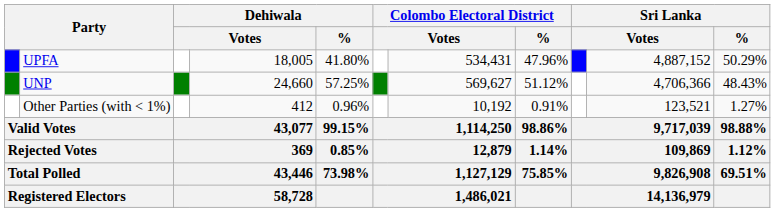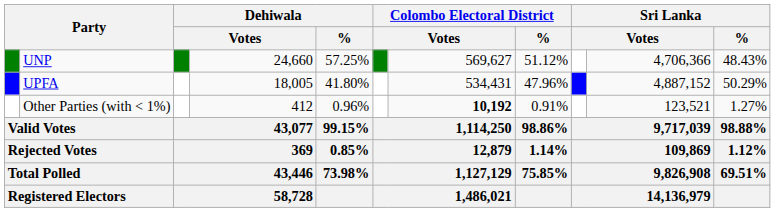 <table class="wikitable">
 <tr>
 <th colspan="2" width="144px"rowspan="2">Party</th>
 <th colspan="3" width="216px">Dehiwala</th>
 <th colspan="3" width="216px"><a href='#'>Colombo Electoral District</a></th>
 <th colspan="3" width="216px">Sri Lanka</th>
 </tr>
 <tr>
 <th colspan="2" width="144px">Votes</th>
 <th>%</th>
 <th colspan="2" width="144px">Votes</th>
 <th>%</th>
 <th colspan="2" width="144px">Votes</th>
 <th>%</th>
 </tr>
 <tr>
+<td style="background-color:green;" width="10px"></td>
+<td style="text-align:left;"><a href='#'>UNP</a></td>
+<td style="background-color:green;" width="10px"></td>
+<td style="text-align:right;">24,660</td>
+<td style="text-align:right;">57.25%</td>
+<td style="background-color:green;" width="10px"></td>
+<td style="text-align:right;">569,627</td>
+<td style="text-align:right;">51.12%</td>
+<td style="background-color:white;" width="10px"></td>
+<td style="text-align:right;">4,706,366</td>
+<td style="text-align:right;">48.43%</td>
+</tr>
+<tr>
 <td style="background-color:blue;" width="10px"></td>
 <td style="text-align:left;"><a href='#'>UPFA</a></td>
 <td style="background-color:white;" width="10px"></td>
 <td style="text-align:right;">18,005</td>
 <td style="text-align:right;">41.80%</td>
 <td style="background-color:white;" width="10px"></td>
 <td style="text-align:right;">534,431</td>
 <td style="text-align:right;">47.96%</td>
 <td style="background-color:blue;" width="10px"></td>
 <td style="text-align:right;">4,887,152</td>
 <td style="text-align:right;">50.29%</td>
 </tr>
 <tr>
-<td style="background-color:green;" width="10px"></td>
-<td style="text-align:left;"><a href='#'>UNP</a></td>
-<td style="background-color:green;" width="10px"></td>
-<td style="text-align:right;">24,660</td>
-<td style="text-align:right;">57.25%</td>
-<td style="background-color:green;" width="10px"></td>
-<td style="text-align:right;">569,627</td>
-<td style="text-align:right;">51.12%</td>
-<td style="background-color:white;" width="10px"></td>
-<td style="text-align:right;">4,706,366</td>
-<td style="text-align:right;">48.43%</td>
-</tr>
-<tr>
 <td style="background-color:white;" width="10px"></td>
 <td style="text-align:left;">Other Parties (with < 1%)</td>
 <td style="background-color:white;" width="10px"></td>
 <td style="text-align:right;">412</td>
 <td style="text-align:right;">0.96%</td>
 <td style="background-color:white;" width="10px"></td>
-<td style="text-align:right;">10,192</td>
+<td style="text-align:right;"><strong>10,192</strong></td>
 <td style="text-align:right;">0.91%</td>
 <td style="background-color:white;" width="10px"></td>
 <td style="text-align:right;">123,521</td>
 <td style="text-align:right;">1.27%</td>
 </tr>
 <tr>
 <th colspan="2" width="144px"style="text-align:left;">Valid Votes</th>
 <th style="text-align:right;"colspan="2" width="144px">43,077</th>
 <th style="text-align:right;">99.15%</th>
 <th style="text-align:right;"colspan="2" width="144px">1,114,250</th>
 <th style="text-align:right;">98.86%</th>
 <th style="text-align:right;"colspan="2" width="144px">9,717,039</th>
 <th style="text-align:right;">98.88%</th>
 </tr>
 <tr>
 <th colspan="2" width="144px"style="text-align:left;">Rejected Votes</th>
 <th style="text-align:right;"colspan="2" width="144px">369</th>
 <th style="text-align:right;">0.85%</th>
 <th style="text-align:right;"colspan="2" width="144px">12,879</th>
 <th style="text-align:right;">1.14%</th>
 <th style="text-align:right;"colspan="2" width="144px">109,869</th>
 <th style="text-align:right;">1.12%</th>
 </tr>
 <tr>
 <th colspan="2" width="144px"style="text-align:left;">Total Polled</th>
 <th style="text-align:right;"colspan="2" width="144px">43,446</th>
 <th style="text-align:right;">73.98%</th>
 <th style="text-align:right;"colspan="2" width="144px">1,127,129</th>
 <th style="text-align:right;">75.85%</th>
 <th style="text-align:right;"colspan="2" width="144px">9,826,908</th>
 <th style="text-align:right;">69.51%</th>
 </tr>
 <tr>
 <th colspan="2" width="144px"style="text-align:left;">Registered Electors</th>
 <th style="text-align:right;"colspan="2" width="144px">58,728</th>
 <th></th>
 <th style="text-align:right;"colspan="2" width="144px">1,486,021</th>
 <th></th>
 <th style="text-align:right;"colspan="2" width="144px">14,136,979</th>
 <th></th>
 </tr>
 </table>
